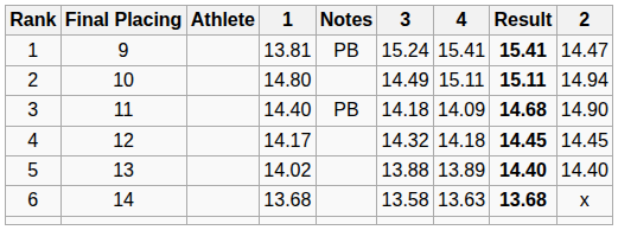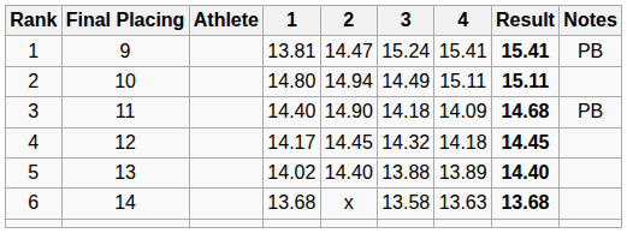 <table class="wikitable sortable" style="text-align:center">
 <tr>
 <th>Rank</th>
 <th>Final Placing</th>
 <th>Athlete</th>
 <th>1</th>
-<th>Notes</th>
+<th>2</th>
 <th>3</th>
 <th>4</th>
 <th>Result</th>
-<th>2</th>
+<th>Notes</th>
 </tr>
 <tr>
 <td>1</td>
 <td>9</td>
 <td align=left></td>
 <td>13.81</td>
-<td>PB</td>
+<td>14.47</td>
 <td>15.24</td>
 <td>15.41</td>
 <td><strong>15.41</strong></td>
-<td>14.47</td>
+<td>PB</td>
 </tr>
 <tr>
 <td>2</td>
 <td>10</td>
 <td align=left></td>
 <td>14.80</td>
-<td></td>
+<td>14.94</td>
 <td>14.49</td>
 <td>15.11</td>
 <td><strong>15.11</strong></td>
-<td>14.94</td>
+<td></td>
 </tr>
 <tr>
 <td>3</td>
 <td>11</td>
 <td align=left></td>
 <td>14.40</td>
-<td>PB</td>
+<td>14.90</td>
 <td>14.18</td>
 <td>14.09</td>
 <td><strong>14.68</strong></td>
-<td>14.90</td>
+<td>PB</td>
 </tr>
 <tr>
 <td>4</td>
 <td>12</td>
 <td align=left></td>
 <td>14.17</td>
-<td></td>
+<td>14.45</td>
 <td>14.32</td>
 <td>14.18</td>
 <td><strong>14.45</strong></td>
-<td>14.45</td>
+<td></td>
 </tr>
 <tr>
 <td>5</td>
 <td>13</td>
 <td align=left></td>
 <td>14.02</td>
-<td></td>
+<td>14.40</td>
 <td>13.88</td>
 <td>13.89</td>
 <td><strong>14.40</strong></td>
-<td>14.40</td>
+<td></td>
 </tr>
 <tr>
 <td>6</td>
 <td>14</td>
 <td align=left></td>
 <td>13.68</td>
-<td></td>
+<td>x</td>
 <td>13.58</td>
 <td>13.63</td>
 <td><strong>13.68</strong></td>
-<td>x</td>
+<td></td>
 </tr>
 <tr>
 <td></td>
 <td></td>
 <td align=left></td>
 <td></td>
 <td></td>
 <td></td>
 <td></td>
 <td></td>
 <td></td>
 </tr>
 </table>
